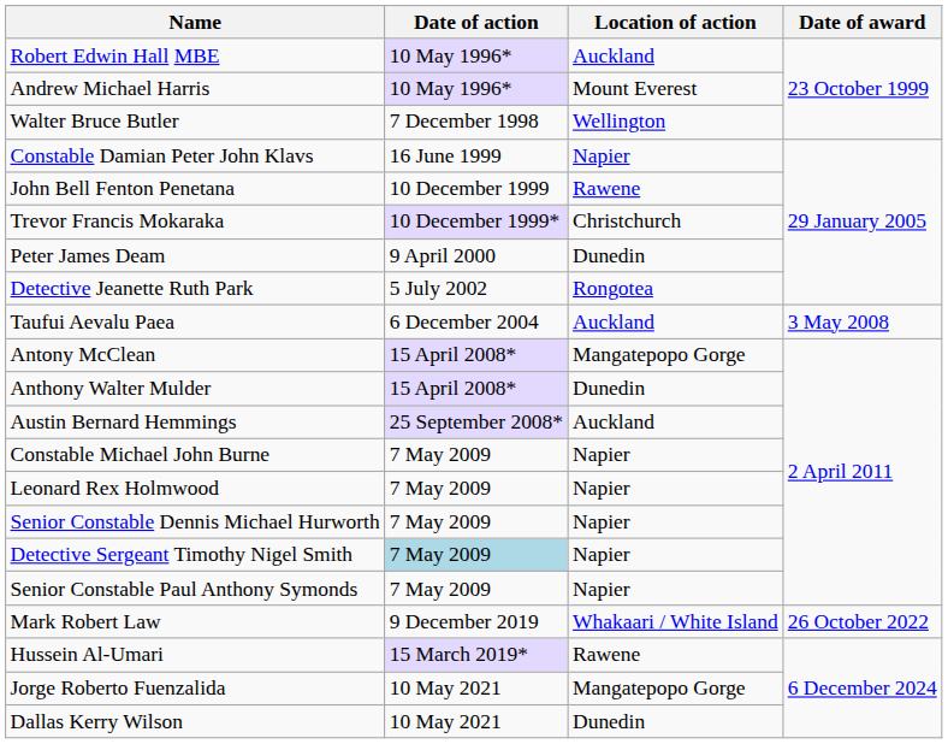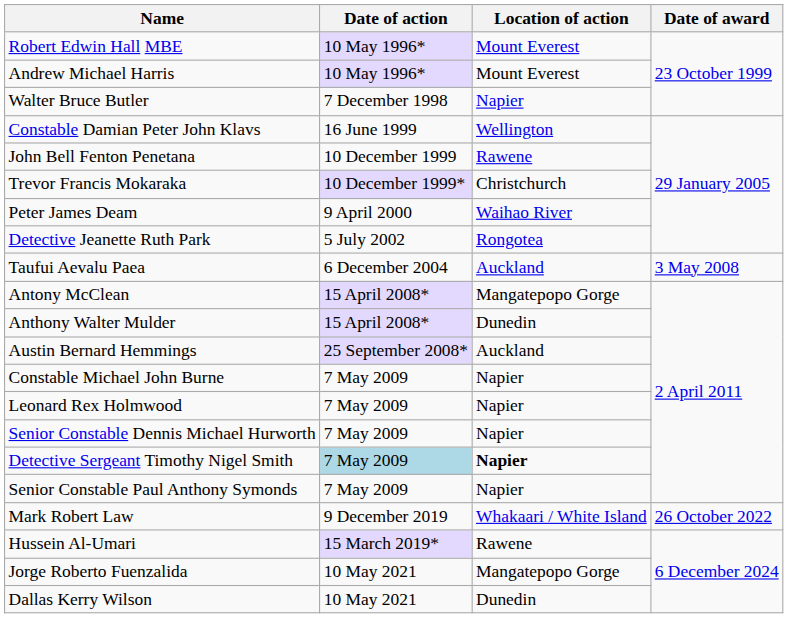 <table class="wikitable sortable">
 <tr>
 <th>Name</th>
 <th>Date of action</th>
 <th>Location of action</th>
 <th>Date of award</th>
 </tr>
 <tr>
 <td data-sort-value="Hall, Robert Edwin"><a href='#'>Robert Edwin Hall</a> <a href='#'>MBE</a></td>
 <td style="background:#e3d9ff;">10 May 1996*</td>
-<td><a href='#'>Auckland</a></td>
+<td><a href='#'>Mount Everest</a></td>
 <td rowspan=3><a href='#'>23 October 1999</a></td>
 </tr>
 <tr>
 <td data-sort-value="Harris, Andrew Michael">Andrew Michael Harris</td>
 <td style="background:#e3d9ff;">10 May 1996*</td>
 <td>Mount Everest</td>
 </tr>
 <tr>
 <td data-sort-value="Butler, Walter Bruce">Walter Bruce Butler</td>
 <td>7 December 1998</td>
-<td><a href='#'>Wellington</a></td>
+<td><a href='#'>Napier</a></td>
 </tr>
 <tr>
 <td data-sort-value="Klavs, Damian Peter John"><a href='#'>Constable</a> Damian Peter John Klavs</td>
 <td>16 June 1999</td>
-<td><a href='#'>Napier</a></td>
+<td><a href='#'>Wellington</a></td>
 <td rowspan=5><a href='#'>29 January 2005</a></td>
 </tr>
 <tr>
 <td data-sort-value="Fenton Penetana, John Bell">John Bell Fenton Penetana</td>
 <td>10 December 1999</td>
 <td><a href='#'>Rawene</a></td>
 </tr>
 <tr>
 <td data-sort-value="Mokaraka, Trevor Francis">Trevor Francis Mokaraka</td>
 <td style="background:#e3d9ff;">10 December 1999*</td>
 <td>Christchurch</td>
 </tr>
 <tr>
 <td data-sort-value="Deam, Peter James">Peter James Deam</td>
 <td>9 April 2000</td>
-<td>Dunedin</td>
+<td><a href='#'>Waihao River</a></td>
 </tr>
 <tr>
 <td data-sort-value="Park, Jeanette Ruth"><a href='#'>Detective</a> Jeanette Ruth Park</td>
 <td>5 July 2002</td>
 <td><a href='#'>Rongotea</a></td>
 </tr>
 <tr>
 <td data-sort-value="Paea, Taufui Aevalu">Taufui Aevalu Paea</td>
 <td>6 December 2004</td>
 <td><a href='#'>Auckland</a></td>
 <td><a href='#'>3 May 2008</a></td>
 </tr>
 <tr>
 <td data-sort-value="McClean, Antony">Antony McClean</td>
 <td style="background:#e3d9ff;">15 April 2008*</td>
 <td>Mangatepopo Gorge</td>
 <td rowspan=8><a href='#'>2 April 2011</a></td>
 </tr>
 <tr>
 <td data-sort-value="Mulder, Anthony Walter">Anthony Walter Mulder</td>
 <td style="background:#e3d9ff;">15 April 2008*</td>
 <td>Dunedin</td>
 </tr>
 <tr>
 <td data-sort-value="Hemmings, Austin Bernard">Austin Bernard Hemmings</td>
 <td style="background:#e3d9ff;">25 September 2008*</td>
 <td>Auckland</td>
 </tr>
 <tr>
 <td data-sort-value="Burne, Michael John">Constable Michael John Burne</td>
 <td>7 May 2009</td>
 <td>Napier</td>
 </tr>
 <tr>
 <td data-sort-value="Holmwood, Leonard Rex">Leonard Rex Holmwood</td>
 <td>7 May 2009</td>
 <td>Napier</td>
 </tr>
 <tr>
 <td data-sort-value="Hurworth, Dennis Michael"><a href='#'>Senior Constable</a> Dennis Michael Hurworth</td>
 <td>7 May 2009</td>
 <td>Napier</td>
 </tr>
 <tr>
 <td data-sort-value="Smith, Timothy Nigel"><a href='#'>Detective Sergeant</a> Timothy Nigel Smith</td>
 <td style="background: lightblue;">7 May 2009</td>
-<td>Napier</td>
+<td><strong>Napier</strong></td>
 </tr>
 <tr>
 <td data-sort-value="Symonds, Paul Anthony">Senior Constable Paul Anthony Symonds</td>
 <td>7 May 2009</td>
 <td>Napier</td>
 </tr>
 <tr>
 <td data-sort-value="Law, Mark Robert">Mark Robert Law</td>
 <td>9 December 2019</td>
 <td><a href='#'>Whakaari / White Island</a></td>
 <td><a href='#'>26 October 2022</a></td>
 </tr>
 <tr>
 <td data-sort-value="Al-Umari, Hussein">Hussein Al-Umari</td>
 <td style="background:#e3d9ff;">15 March 2019*</td>
 <td>Rawene</td>
 <td rowspan=3><a href='#'>6 December 2024</a></td>
 </tr>
 <tr>
 <td data-sort-value="Fuenzalida, Jorge Roberto ">Jorge Roberto Fuenzalida</td>
 <td>10 May 2021</td>
 <td>Mangatepopo Gorge</td>
 </tr>
 <tr>
 <td data-sort-value="Wilson, Dallas Kerry">Dallas Kerry Wilson</td>
 <td>10 May 2021</td>
 <td>Dunedin</td>
 </tr>
 </table>
